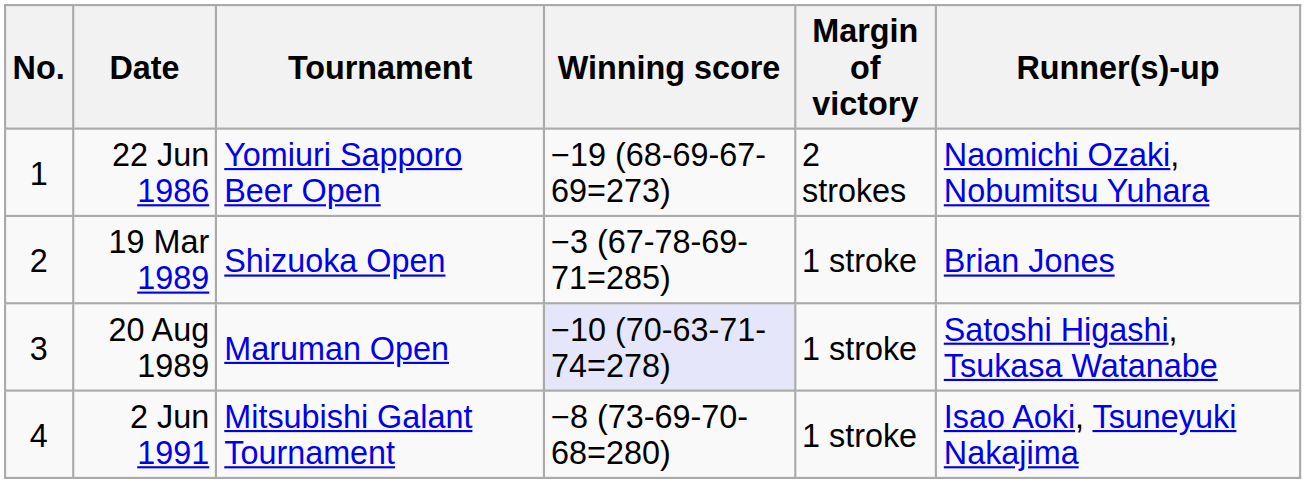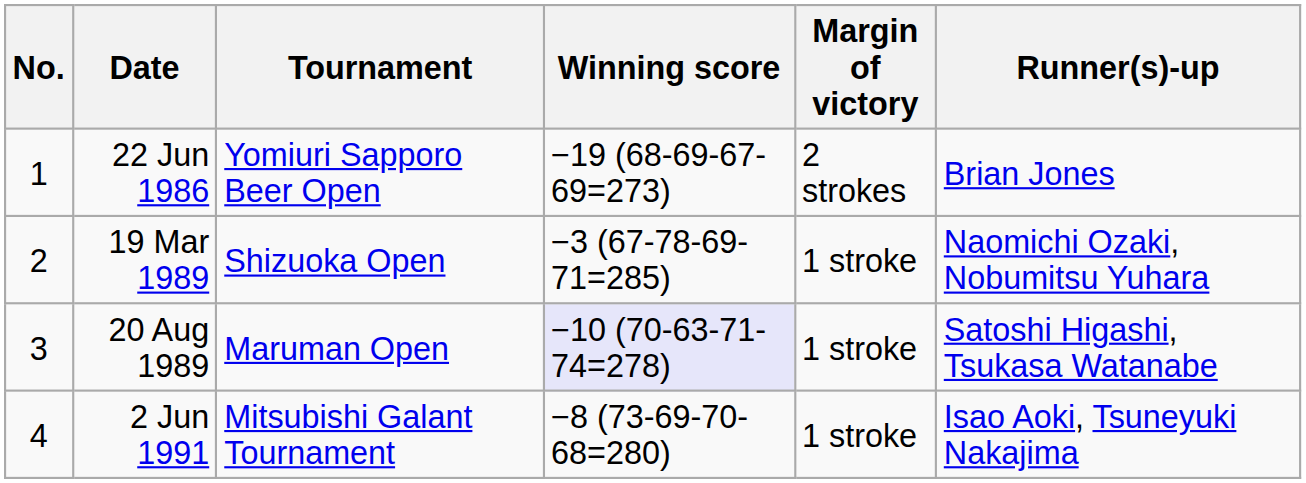 <table class="wikitable" style="font-size:95%;">
 <tr>
 <th>No.</th>
 <th>Date</th>
 <th>Tournament</th>
 <th>Winning score</th>
 <th>Margin of<br>victory</th>
 <th>Runner(s)-up</th>
 </tr>
 <tr>
 <td align=center>1</td>
 <td align=right>22 Jun <a href='#'>1986</a></td>
 <td><a href='#'>Yomiuri Sapporo Beer Open</a></td>
 <td>−19 (68-69-67-69=273)</td>
 <td>2 strokes</td>
-<td> <a href='#'>Naomichi Ozaki</a>,  <a href='#'>Nobumitsu Yuhara</a></td>
+<td> <a href='#'>Brian Jones</a></td>
 </tr>
 <tr>
 <td align=center>2</td>
 <td align=right>19 Mar <a href='#'>1989</a></td>
 <td><a href='#'>Shizuoka Open</a></td>
 <td>−3 (67-78-69-71=285)</td>
 <td>1 stroke</td>
-<td> <a href='#'>Brian Jones</a></td>
+<td> <a href='#'>Naomichi Ozaki</a>,  <a href='#'>Nobumitsu Yuhara</a></td>
 </tr>
 <tr>
 <td align=center>3</td>
 <td align=right>20 Aug 1989</td>
 <td><a href='#'>Maruman Open</a></td>
 <td style="background: lavender;">−10 (70-63-71-74=278)</td>
 <td>1 stroke</td>
 <td> <a href='#'>Satoshi Higashi</a>,  <a href='#'>Tsukasa Watanabe</a></td>
 </tr>
 <tr>
 <td align=center>4</td>
 <td align=right>2 Jun <a href='#'>1991</a></td>
 <td><a href='#'>Mitsubishi Galant Tournament</a></td>
 <td>−8 (73-69-70-68=280)</td>
 <td>1 stroke</td>
 <td> <a href='#'>Isao Aoki</a>,  <a href='#'>Tsuneyuki Nakajima</a></td>
 </tr>
 </table>
